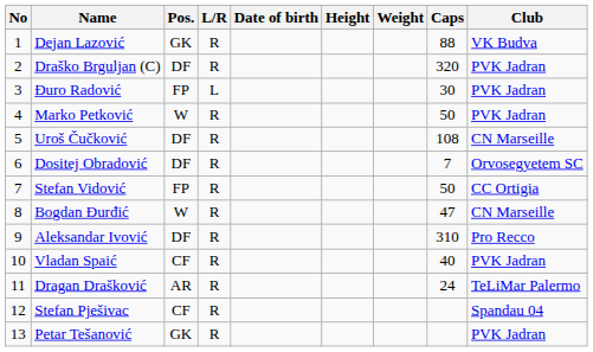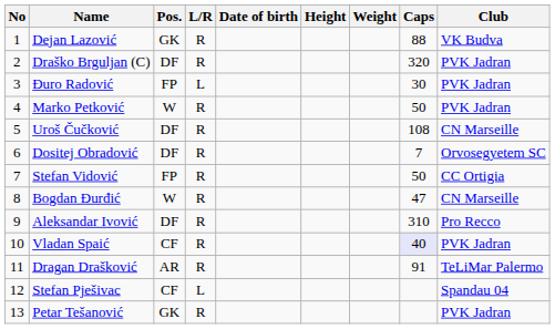 <table class="wikitable sortable" style="text-align:center;">
 <tr>
 <th>No</th>
 <th>Name</th>
 <th>Pos.</th>
 <th>L/R</th>
 <th>Date of birth</th>
 <th>Height</th>
 <th>Weight</th>
 <th>Caps</th>
 <th>Club</th>
 </tr>
 <tr>
 <td>1</td>
 <td align=left><a href='#'>Dejan Lazović</a></td>
 <td>GK</td>
 <td>R</td>
 <td align=left></td>
 <td></td>
 <td></td>
 <td>88</td>
 <td align=left> <a href='#'>VK Budva</a></td>
 </tr>
 <tr>
 <td>2</td>
 <td align=left><a href='#'>Draško Brguljan</a> (C)</td>
 <td>DF</td>
 <td>R</td>
 <td align=left></td>
 <td></td>
 <td></td>
 <td>320</td>
 <td align=left> <a href='#'>PVK Jadran</a></td>
 </tr>
 <tr>
 <td>3</td>
 <td align=left><a href='#'>Đuro Radović</a></td>
 <td>FP</td>
 <td>L</td>
 <td align=left></td>
 <td></td>
 <td></td>
 <td>30</td>
 <td align=left> <a href='#'>PVK Jadran</a></td>
 </tr>
 <tr>
 <td>4</td>
 <td align=left><a href='#'>Marko Petković</a></td>
 <td>W</td>
 <td>R</td>
 <td align=left></td>
 <td></td>
 <td></td>
 <td>50</td>
 <td align=left> <a href='#'>PVK Jadran</a></td>
 </tr>
 <tr>
 <td>5</td>
 <td align=left><a href='#'>Uroš Čučković</a></td>
 <td>DF</td>
 <td>R</td>
 <td align=left></td>
 <td></td>
 <td></td>
 <td>108</td>
 <td align=left> <a href='#'>CN Marseille</a></td>
 </tr>
 <tr>
 <td>6</td>
 <td align=left><a href='#'>Dositej Obradović</a></td>
 <td>DF</td>
 <td>R</td>
 <td align=left></td>
 <td></td>
 <td></td>
 <td>7</td>
 <td align=left> <a href='#'>Orvosegyetem SC</a></td>
 </tr>
 <tr>
 <td>7</td>
 <td align=left><a href='#'>Stefan Vidović</a></td>
 <td>FP</td>
 <td>R</td>
 <td align=left></td>
 <td></td>
 <td></td>
 <td>50</td>
 <td align=left> <a href='#'>CC Ortigia</a></td>
 </tr>
 <tr>
 <td>8</td>
 <td align=left><a href='#'>Bogdan Đurđić</a></td>
 <td>W</td>
 <td>R</td>
 <td align=left></td>
 <td></td>
 <td></td>
 <td>47</td>
 <td align=left> <a href='#'>CN Marseille</a></td>
 </tr>
 <tr>
 <td>9</td>
 <td align=left><a href='#'>Aleksandar Ivović</a></td>
 <td>DF</td>
 <td>R</td>
 <td align=left></td>
 <td></td>
 <td></td>
 <td>310</td>
 <td align=left> <a href='#'>Pro Recco</a></td>
 </tr>
 <tr>
 <td>10</td>
 <td align=left><a href='#'>Vladan Spaić</a></td>
 <td>CF</td>
 <td>R</td>
 <td align=left></td>
 <td></td>
 <td></td>
-<td>40</td>
+<td style="background: lavender;">40</td>
 <td align=left> <a href='#'>PVK Jadran</a></td>
 </tr>
 <tr>
 <td>11</td>
 <td align=left><a href='#'>Dragan Drašković</a></td>
 <td>AR</td>
 <td>R</td>
 <td align=left></td>
 <td></td>
 <td></td>
-<td>24</td>
+<td>91</td>
 <td align=left> <a href='#'>TeLiMar Palermo</a></td>
 </tr>
 <tr>
 <td>12</td>
 <td align=left><a href='#'>Stefan Pješivac</a></td>
 <td>CF</td>
-<td>R</td>
+<td>L</td>
 <td align=left></td>
 <td></td>
 <td></td>
 <td></td>
 <td align=left> <a href='#'>Spandau 04</a></td>
 </tr>
 <tr>
 <td>13</td>
 <td align=left><a href='#'>Petar Tešanović</a></td>
 <td>GK</td>
 <td>R</td>
 <td align=left></td>
 <td></td>
 <td></td>
 <td></td>
 <td align=left> <a href='#'>PVK Jadran</a></td>
 </tr>
 </table>
